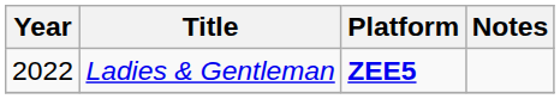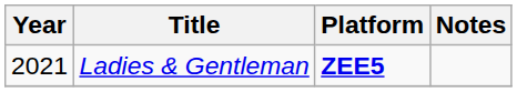 <table class="wikitable">
 <tr>
 <th>Year</th>
 <th>Title</th>
 <th>Platform</th>
 <th>Notes</th>
 </tr>
 <tr>
-<td>2022</td>
+<td>2021</td>
 <td><a href='#'><em>Ladies & Gentleman</em></a></td>
 <td><strong><a href='#'>ZEE5</a></strong></td>
 <td></td>
 </tr>
 <tr>
 </tr>
 </table>
